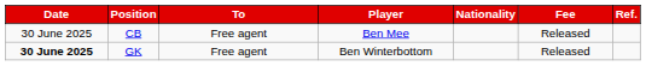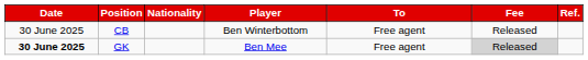 <table class="wikitable" style="text-align:center; font-size:90%; ">
 <tr>
 <th style="background:#E00000;color:white;border:1px solid black; width:120px;">Date</th>
 <th style="background:#E00000;color:white;border:1px solid black; width:50px;">Position</th>
+<th style="background:#E00000;color:white;border:1px solid black; width:50px;">Nationality</th>
+<th style="background:#E00000;color:white;border:1px solid black; width:160px;">Player</th>
 <th style="background:#E00000;color:white;border:1px solid black; width:190px;">To</th>
-<th style="background:#E00000;color:white;border:1px solid black; width:160px;">Player</th>
-<th style="background:#E00000;color:white;border:1px solid black; width:50px;">Nationality</th>
 <th style="background:#E00000;color:white;border:1px solid black; width:110px;">Fee</th>
 <th style="background:#E00000;color:white;border:1px solid black; width:25px;">Ref.</th>
 </tr>
 <tr>
 <td>30 June 2025</td>
 <td><a href='#'>CB</a></td>
+<td></td>
+<td>Ben Winterbottom</td>
 <td>Free agent</td>
-<td><a href='#'>Ben Mee</a></td>
-<td></td>
 <td>Released</td>
 <td></td>
 </tr>
 <tr>
 <td><strong>30 June 2025</strong></td>
 <td><a href='#'>GK</a></td>
+<td></td>
+<td><a href='#'>Ben Mee</a></td>
 <td>Free agent</td>
-<td>Ben Winterbottom</td>
-<td></td>
-<td>Released</td>
+<td style="background: lightgrey;">Released</td>
 <td></td>
 </tr>
 </table>
